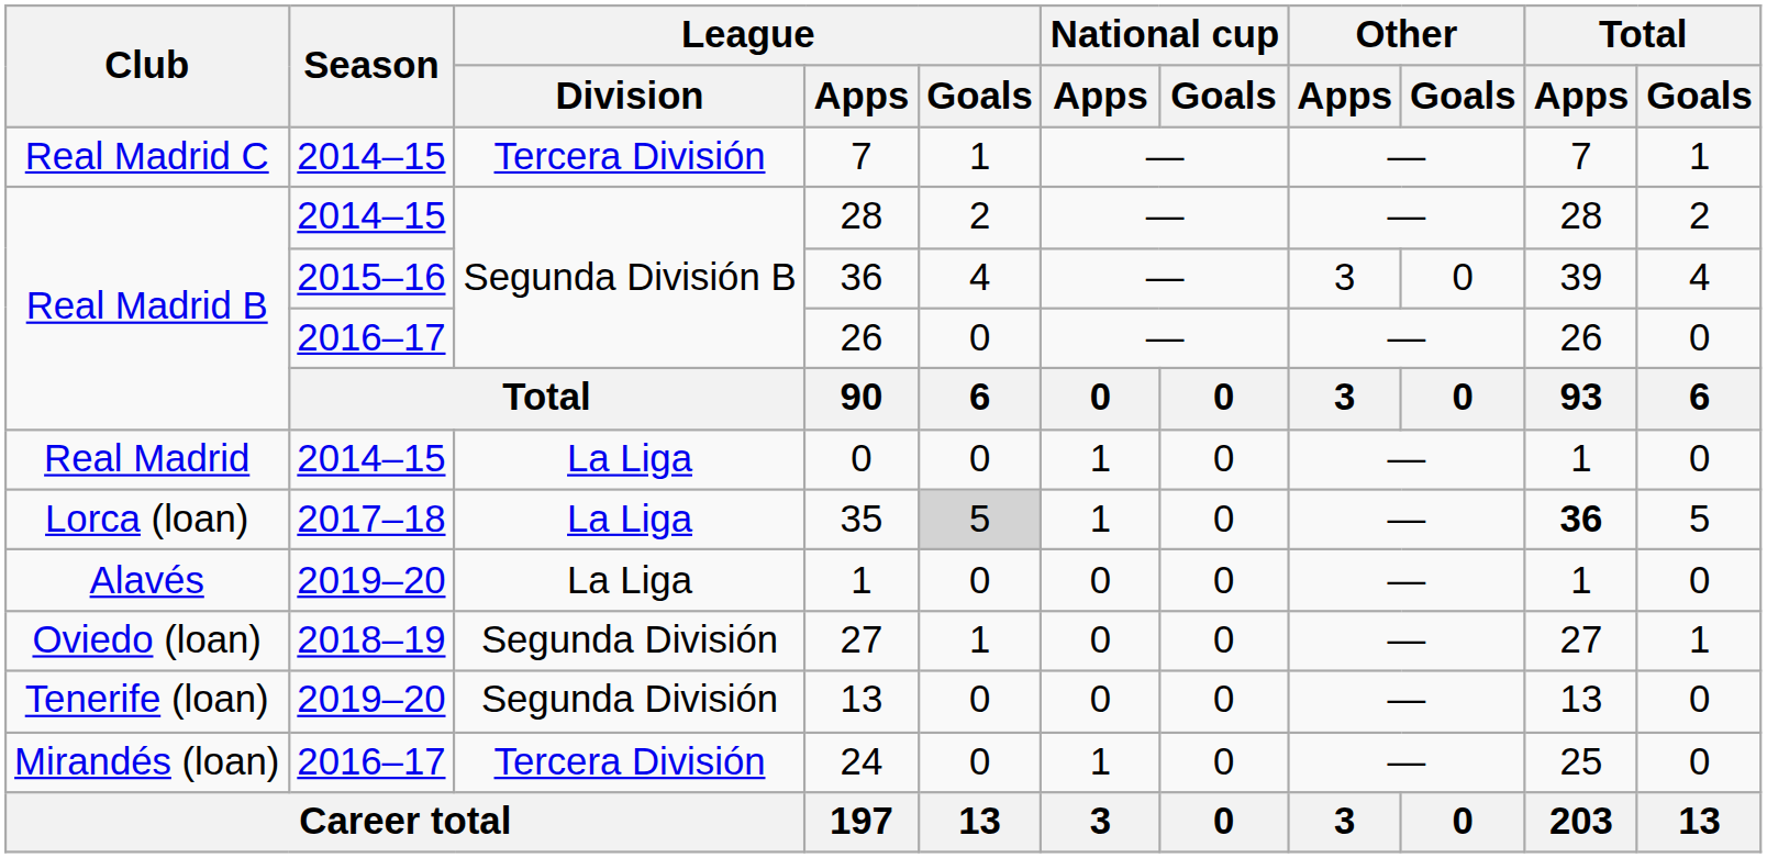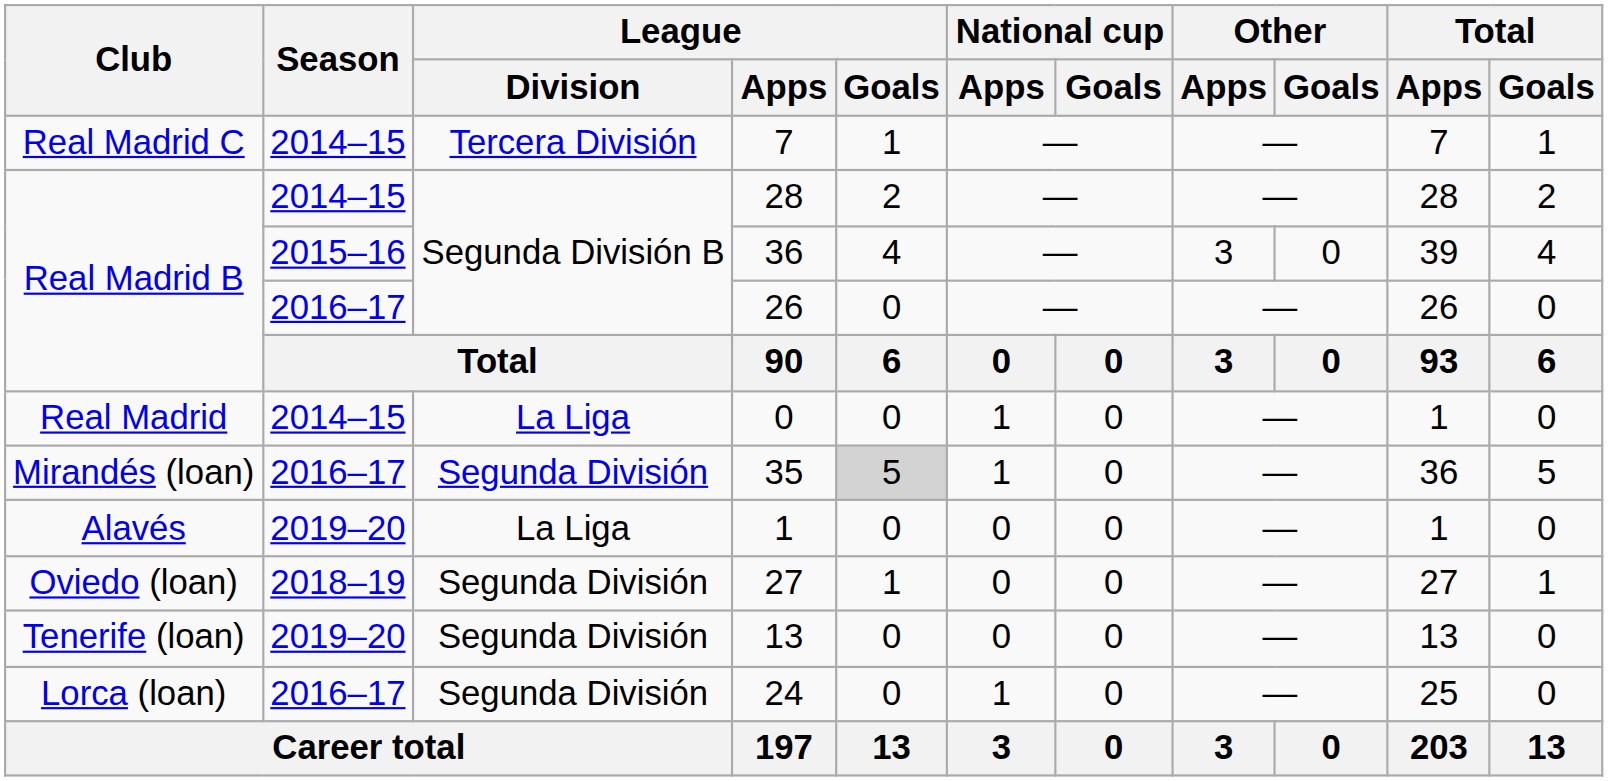 <table class="wikitable" style="text-align:center">
 <tr>
 <th rowspan="2">Club</th>
 <th rowspan="2">Season</th>
 <th colspan="3">League</th>
 <th colspan="2">National cup</th>
 <th colspan="2">Other</th>
 <th colspan="2">Total</th>
 </tr>
 <tr>
 <th>Division</th>
 <th>Apps</th>
 <th>Goals</th>
 <th>Apps</th>
 <th>Goals</th>
 <th>Apps</th>
 <th>Goals</th>
 <th>Apps</th>
 <th>Goals</th>
 </tr>
 <tr>
 <td><a href='#'>Real Madrid C</a></td>
 <td><a href='#'>2014–15</a></td>
 <td><a href='#'>Tercera División</a></td>
 <td>7</td>
 <td>1</td>
 <td colspan="2">—</td>
 <td colspan="2">—</td>
 <td>7</td>
 <td>1</td>
 </tr>
 <tr>
 <td rowspan="4"><a href='#'>Real Madrid B</a></td>
 <td><a href='#'>2014–15</a></td>
 <td rowspan="3">Segunda División B</td>
 <td>28</td>
 <td>2</td>
 <td colspan="2">—</td>
 <td colspan="2">—</td>
 <td>28</td>
 <td>2</td>
 </tr>
 <tr>
 <td><a href='#'>2015–16</a></td>
 <td>36</td>
 <td>4</td>
 <td colspan="2">—</td>
 <td>3</td>
 <td>0</td>
 <td>39</td>
 <td>4</td>
 </tr>
 <tr>
 <td><a href='#'>2016–17</a></td>
 <td>26</td>
 <td>0</td>
 <td colspan="2">—</td>
 <td colspan="2">—</td>
 <td>26</td>
 <td>0</td>
 </tr>
 <tr>
 <th colspan="2">Total</th>
 <th>90</th>
 <th>6</th>
 <th>0</th>
 <th>0</th>
 <th>3</th>
 <th>0</th>
 <th>93</th>
 <th>6</th>
 </tr>
 <tr>
 <td><a href='#'>Real Madrid</a></td>
 <td><a href='#'>2014–15</a></td>
 <td><a href='#'>La Liga</a></td>
 <td>0</td>
 <td>0</td>
 <td>1</td>
 <td>0</td>
 <td colspan="2">—</td>
 <td>1</td>
 <td>0</td>
 </tr>
 <tr>
-<td><a href='#'>Lorca</a> (loan)</td>
-<td><a href='#'>2017–18</a></td>
-<td><a href='#'>La Liga</a></td>
+<td><a href='#'>Mirandés</a> (loan)</td>
+<td><a href='#'>2016–17</a></td>
+<td><a href='#'>Segunda División</a></td>
 <td>35</td>
 <td style="background: lightgrey;">5</td>
 <td>1</td>
 <td>0</td>
 <td colspan="2">—</td>
-<td><strong>36</strong></td>
+<td>36</td>
 <td>5</td>
 </tr>
 <tr>
 <td><a href='#'>Alavés</a></td>
 <td><a href='#'>2019–20</a></td>
 <td>La Liga</td>
 <td>1</td>
 <td>0</td>
 <td>0</td>
 <td>0</td>
 <td colspan="2">—</td>
 <td>1</td>
 <td>0</td>
 </tr>
 <tr>
 <td><a href='#'>Oviedo</a> (loan)</td>
 <td><a href='#'>2018–19</a></td>
 <td>Segunda División</td>
 <td>27</td>
 <td>1</td>
 <td>0</td>
 <td>0</td>
 <td colspan="2">—</td>
 <td>27</td>
 <td>1</td>
 </tr>
 <tr>
 <td><a href='#'>Tenerife</a> (loan)</td>
 <td><a href='#'>2019–20</a></td>
 <td>Segunda División</td>
 <td>13</td>
 <td>0</td>
 <td>0</td>
 <td>0</td>
 <td colspan="2">—</td>
 <td>13</td>
 <td>0</td>
 </tr>
 <tr>
-<td><a href='#'>Mirandés</a> (loan)</td>
+<td><a href='#'>Lorca</a> (loan)</td>
 <td><a href='#'>2016–17</a></td>
-<td><a href='#'>Tercera División</a></td>
+<td>Segunda División</td>
 <td>24</td>
 <td>0</td>
 <td>1</td>
 <td>0</td>
 <td colspan="2">—</td>
 <td>25</td>
 <td>0</td>
 </tr>
 <tr>
 <th colspan="3">Career total</th>
 <th>197</th>
 <th>13</th>
 <th>3</th>
 <th>0</th>
 <th>3</th>
 <th>0</th>
 <th>203</th>
 <th>13</th>
 </tr>
 </table>
